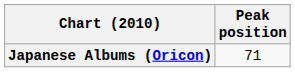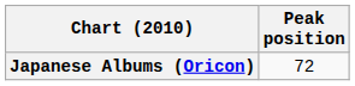 <table class="wikitable plainrowheaders" style="text-align:center">
 <tr>
 <th scope="col">Chart (2010)</th>
 <th scope="col">Peak<br> position</th>
 </tr>
 <tr>
 <th scope="row">Japanese Albums (<a href='#'>Oricon</a>)</th>
-<td>71</td>
+<td>72</td>
 </tr>
 </table>
